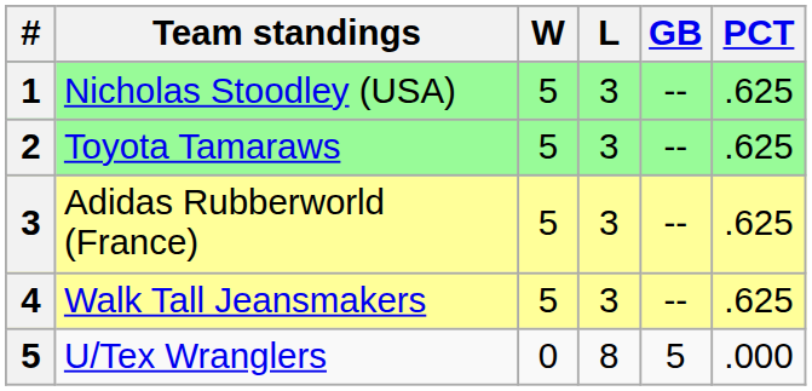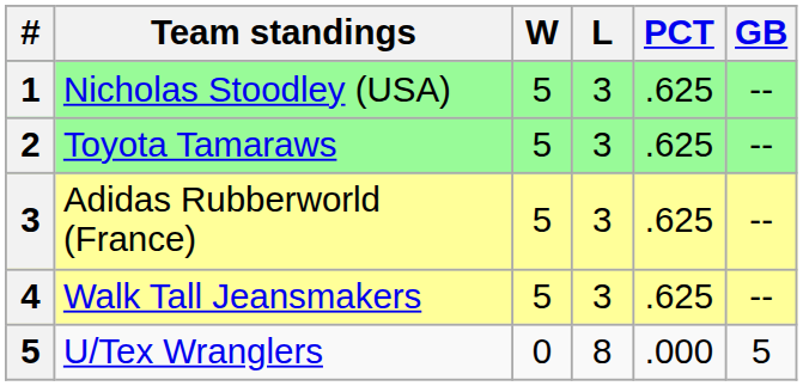 <table class="wikitable" style="text-align:center;">
 <tr>
 <th width=15>#</th>
 <th width=200>Team standings</th>
 <th width=20>W</th>
 <th width=20>L</th>
+<th width=35><a href='#'>PCT</a></th>
 <th width=25><a href='#'>GB</a></th>
-<th width=35><a href='#'>PCT</a></th>
 </tr>
 <tr align=center bgcolor="#98fb98">
 <th>1</th>
 <td align=left><a href='#'>Nicholas Stoodley</a> (USA)</td>
 <td>5</td>
 <td>3</td>
+<td>.625</td>
 <td>--</td>
-<td>.625</td>
 </tr>
 <tr align=center bgcolor="#98fb98">
 <th>2</th>
 <td align=left><a href='#'>Toyota Tamaraws</a></td>
 <td>5</td>
 <td>3</td>
+<td>.625</td>
 <td>--</td>
-<td>.625</td>
 </tr>
 <tr align=center bgcolor="#FFFF99">
 <th>3</th>
 <td align=left>Adidas Rubberworld (France)</td>
 <td>5</td>
 <td>3</td>
+<td>.625</td>
 <td>--</td>
-<td>.625</td>
 </tr>
 <tr align=center bgcolor="#FFFF99">
 <th>4</th>
 <td align=left><a href='#'>Walk Tall Jeansmakers</a></td>
 <td>5</td>
 <td>3</td>
+<td>.625</td>
 <td>--</td>
-<td>.625</td>
 </tr>
 <tr align=center bgcolor=>
 <th>5</th>
 <td align=left><a href='#'>U/Tex Wranglers</a></td>
 <td>0</td>
 <td>8</td>
+<td>.000</td>
 <td>5</td>
-<td>.000</td>
 </tr>
 </table>
